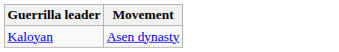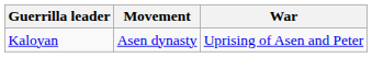 <table class="wikitable">
 <tr>
 <th>Guerrilla leader</th>
 <th>Movement</th>
+<th>War</th>
 </tr>
 <tr>
 <td><a href='#'>Kaloyan</a></td>
 <td><a href='#'>Asen dynasty</a></td>
+<td><a href='#'>Uprising of Asen and Peter</a></td>
 </tr>
 </table>
